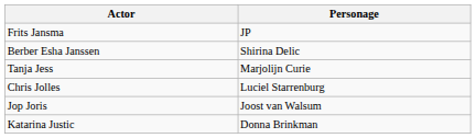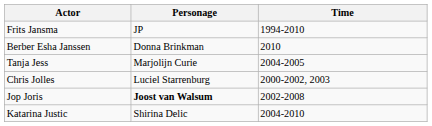 <table class="wikitable sortable" width="50%" style="font-size:95%">
 <tr>
 <th width="30%">Actor</th>
 <th width="30%">Personage</th>
+<th width="40%">Time</th>
 </tr>
 <tr>
 <td>Frits Jansma</td>
 <td>JP</td>
+<td>1994-2010</td>
 </tr>
 <tr>
 <td>Berber Esha Janssen</td>
-<td>Shirina Delic</td>
+<td>Donna Brinkman</td>
+<td>2010</td>
 </tr>
 <tr>
 <td>Tanja Jess</td>
 <td>Marjolijn Curie</td>
+<td>2004-2005</td>
 </tr>
 <tr>
 <td>Chris Jolles</td>
 <td>Luciel Starrenburg</td>
+<td>2000-2002, 2003</td>
 </tr>
 <tr>
 <td>Jop Joris</td>
-<td>Joost van Walsum</td>
+<td><strong>Joost van Walsum</strong></td>
+<td>2002-2008</td>
 </tr>
 <tr>
 <td>Katarina Justic</td>
-<td>Donna Brinkman</td>
+<td>Shirina Delic</td>
+<td>2004-2010</td>
 </tr>
 </table>
